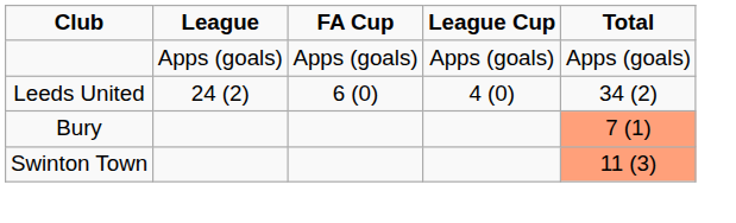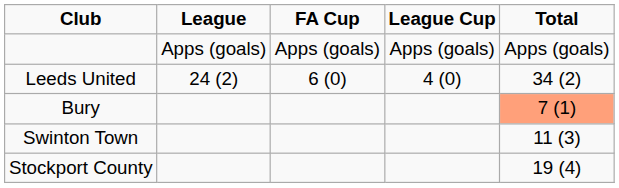 <table class="wikitable" style="text-align: center;">
 <tr>
 <td><strong>Club</strong></td>
 <td><strong>League</strong></td>
 <td><strong>FA Cup</strong></td>
 <td><strong>League Cup</strong></td>
 <td><strong>Total</strong></td>
 </tr>
 <tr>
 <td></td>
 <td>Apps (goals)</td>
 <td>Apps (goals)</td>
 <td>Apps (goals)</td>
 <td>Apps (goals)</td>
 </tr>
 <tr>
 <td>Leeds United</td>
 <td>24 (2)</td>
 <td>6 (0)</td>
 <td>4 (0)</td>
 <td>34 (2)</td>
 </tr>
 <tr>
 <td>Bury</td>
 <td></td>
 <td></td>
 <td></td>
 <td style="background: lightsalmon;">7 (1)</td>
 </tr>
 <tr>
 <td>Swinton Town</td>
 <td></td>
 <td></td>
 <td></td>
-<td style="background: lightsalmon;">11 (3)</td>
+<td>11 (3)</td>
+</tr>
+<tr>
+<td>Stockport County</td>
+<td></td>
+<td></td>
+<td></td>
+<td>19 (4)</td>
 </tr>
 </table>
